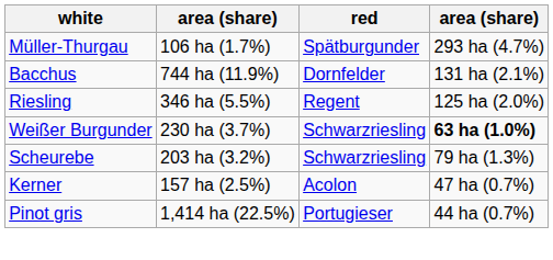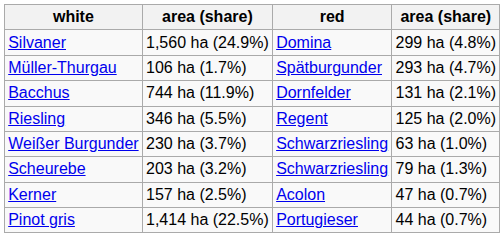 <table class="wikitable">
 <tr>
 <th>white</th>
 <th>area (share)</th>
 <th>red</th>
 <th>area (share)</th>
+</tr>
+<tr>
+<td><a href='#'>Silvaner</a></td>
+<td>1,560 ha (24.9%)</td>
+<td><a href='#'>Domina</a></td>
+<td>299 ha (4.8%)</td>
 </tr>
 <tr>
 <td><a href='#'>Müller-Thurgau</a></td>
 <td>106 ha (1.7%)</td>
 <td><a href='#'>Spätburgunder</a></td>
 <td>293 ha (4.7%)</td>
 </tr>
 <tr>
 <td><a href='#'>Bacchus</a></td>
 <td>744 ha (11.9%)</td>
 <td><a href='#'>Dornfelder</a></td>
 <td>131 ha (2.1%)</td>
 </tr>
 <tr>
 <td><a href='#'>Riesling</a></td>
 <td>346 ha (5.5%)</td>
 <td><a href='#'>Regent</a></td>
 <td>125 ha (2.0%)</td>
 </tr>
 <tr>
 <td><a href='#'>Weißer Burgunder</a></td>
 <td>230 ha (3.7%)</td>
 <td><a href='#'>Schwarzriesling</a></td>
-<td><strong>63 ha (1.0%)</strong></td>
+<td>63 ha (1.0%)</td>
 </tr>
 <tr>
 <td><a href='#'>Scheurebe</a></td>
 <td>203 ha (3.2%)</td>
 <td><a href='#'>Schwarzriesling</a></td>
 <td>79 ha (1.3%)</td>
 </tr>
 <tr>
 <td><a href='#'>Kerner</a></td>
 <td>157 ha (2.5%)</td>
 <td><a href='#'>Acolon</a></td>
 <td>47 ha (0.7%)</td>
 </tr>
 <tr>
 <td><a href='#'>Pinot gris</a></td>
 <td>1,414 ha (22.5%)</td>
 <td><a href='#'>Portugieser</a></td>
 <td>44 ha (0.7%)</td>
 </tr>
 </table>
